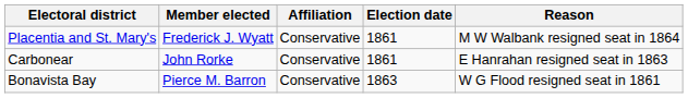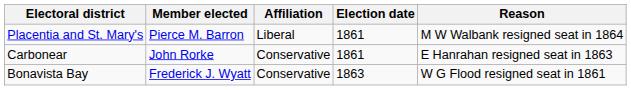 <table class="wikitable sortable">
 <tr>
 <th>Electoral district</th>
 <th>Member elected</th>
 <th>Affiliation</th>
 <th>Election date</th>
 <th>Reason</th>
 </tr>
 <tr>
 <td><a href='#'>Placentia and St. Mary's</a></td>
-<td><a href='#'>Frederick J. Wyatt</a></td>
-<td>Conservative</td>
+<td><a href='#'>Pierce M. Barron</a></td>
+<td>Liberal</td>
 <td>1861</td>
 <td>M W Walbank resigned seat in 1864</td>
 </tr>
 <tr>
 <td>Carbonear</td>
 <td><a href='#'>John Rorke</a></td>
 <td>Conservative</td>
 <td>1861</td>
 <td>E Hanrahan resigned seat in 1863</td>
 </tr>
 <tr>
 <td>Bonavista Bay</td>
-<td><a href='#'>Pierce M. Barron</a></td>
+<td><a href='#'>Frederick J. Wyatt</a></td>
 <td>Conservative</td>
 <td>1863</td>
 <td>W G Flood resigned seat in 1861</td>
 </tr>
 </table>
